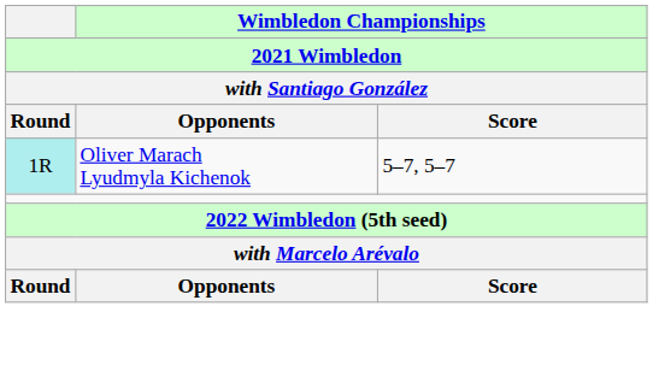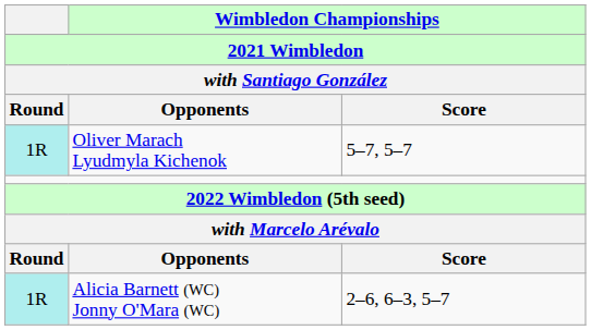 <table class="wikitable collapsible collapsed">
 <tr>
 <th></th>
 <th colspan=2 style="background:#cfc;"><a href='#'>Wimbledon Championships</a></th>
 </tr>
 <tr>
 <th colspan=3 style="background:#cfc;"><a href='#'>2021 Wimbledon</a></th>
 </tr>
 <tr>
 <th colspan=3><em>with  <a href='#'>Santiago González</a></em></th>
 </tr>
 <tr>
 <th>Round</th>
 <th width=225>Opponents</th>
 <th width=200>Score</th>
 </tr>
 <tr>
 <td style="text-align:center; background:#afeeee;">1R</td>
 <td> <a href='#'>Oliver Marach</a><br> <a href='#'>Lyudmyla Kichenok</a></td>
 <td>5–7, 5–7</td>
 </tr>
 <tr>
 <td colspan=3></td>
 </tr>
 <tr>
 <th colspan=3 style="background:#cfc;"><a href='#'>2022 Wimbledon</a> (5th seed)</th>
 </tr>
 <tr>
 <th colspan=3><em>with  <a href='#'>Marcelo Arévalo</a></em></th>
 </tr>
 <tr>
 <th>Round</th>
 <th width=225>Opponents</th>
 <th width=200>Score</th>
 </tr>
+<tr>
+<td style="text-align:center; background:#afeeee;">1R</td>
+<td> <a href='#'>Alicia Barnett</a> <small>(WC)</small><br> <a href='#'>Jonny O'Mara</a> <small>(WC)</small></td>
+<td>2–6, 6–3, 5–7</td>
+</tr>
 </table>
